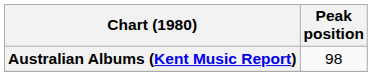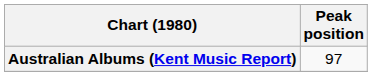 <table class="wikitable sortable plainrowheaders" style="text-align:center">
 <tr>
 <th scope="col">Chart (1980)</th>
 <th scope="col">Peak<br>position</th>
 </tr>
 <tr>
 <th scope="row">Australian Albums (<a href='#'>Kent Music Report</a>)</th>
-<td align="center">98</td>
+<td align="center">97</td>
 </tr>
 <tr>
 </tr>
 <tr>
 </tr>
 </table>
